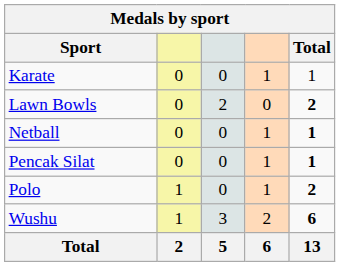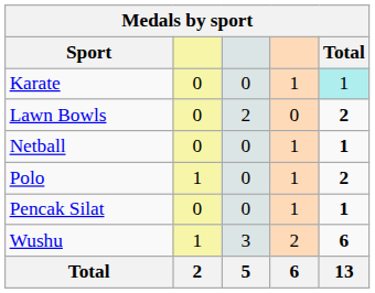 <table class="wikitable" style="font-size:90%; text-align:center;">
 <tr>
 <th colspan=5>Medals by sport</th>
 </tr>
 <tr>
 <th width=120>Sport</th>
 <th scope="col" width=30 style="background:#F7F6A8;"></th>
 <th scope="col" width=30 style="background:#DCE5E5;"></th>
 <th scope="col" width=30 style="background:#FFDAB9;"></th>
 <th width=30>Total</th>
 </tr>
 <tr>
 <td align=left><a href='#'>Karate</a></td>
 <td style="background:#F7F6A8;">0</td>
 <td style="background:#DCE5E5;">0</td>
 <td style="background:#FFDAB9;">1</td>
-<td>1</td>
+<td style="background: paleturquoise;">1</td>
 </tr>
 <tr>
 <td align=left><a href='#'>Lawn Bowls</a></td>
 <td style="background:#F7F6A8;">0</td>
 <td style="background:#DCE5E5;">2</td>
 <td style="background:#FFDAB9;">0</td>
 <td><strong>2</strong></td>
 </tr>
 <tr>
 <td align=left><a href='#'>Netball</a></td>
 <td style="background:#F7F6A8;">0</td>
 <td style="background:#DCE5E5;">0</td>
 <td style="background:#FFDAB9;">1</td>
 <td><strong>1</strong></td>
 </tr>
 <tr>
+<td align=left><a href='#'>Polo</a></td>
+<td style="background:#F7F6A8;">1</td>
+<td style="background:#DCE5E5;">0</td>
+<td style="background:#FFDAB9;">1</td>
+<td><strong>2</strong></td>
+</tr>
+<tr>
 <td align=left><a href='#'>Pencak Silat</a></td>
 <td style="background:#F7F6A8;">0</td>
 <td style="background:#DCE5E5;">0</td>
 <td style="background:#FFDAB9;">1</td>
 <td><strong>1</strong></td>
-</tr>
-<tr>
-<td align=left><a href='#'>Polo</a></td>
-<td style="background:#F7F6A8;">1</td>
-<td style="background:#DCE5E5;">0</td>
-<td style="background:#FFDAB9;">1</td>
-<td><strong>2</strong></td>
 </tr>
 <tr>
 <td align=left><a href='#'>Wushu</a></td>
 <td style="background:#F7F6A8;">1</td>
 <td style="background:#DCE5E5;">3</td>
 <td style="background:#FFDAB9;">2</td>
 <td><strong>6</strong></td>
 </tr>
 <tr class="sortbottom">
 <th>Total</th>
 <th>2</th>
 <th>5</th>
 <th>6</th>
 <th>13</th>
 </tr>
 </table>
